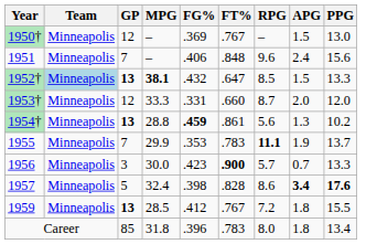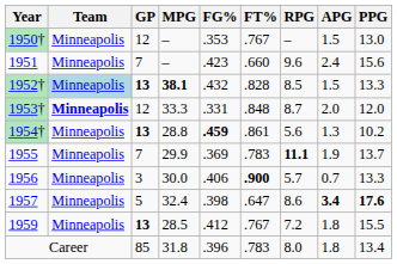 <table class="wikitable sortable" text-align:right;">
 <tr>
 <th>Year</th>
 <th>Team</th>
 <th>GP</th>
 <th>MPG</th>
 <th>FG%</th>
 <th>FT%</th>
 <th>RPG</th>
 <th>APG</th>
 <th>PPG</th>
 </tr>
 <tr>
 <td style="text-align:left;background:#afe6ba;"><a href='#'>1950</a>†</td>
 <td style="text-align:left;"><a href='#'>Minneapolis</a></td>
 <td>12</td>
 <td>–</td>
-<td>.369</td>
+<td>.353</td>
 <td>.767</td>
 <td>–</td>
 <td>1.5</td>
 <td>13.0</td>
 </tr>
 <tr>
 <td style="text-align:left;"><a href='#'>1951</a></td>
 <td style="text-align:left;"><a href='#'>Minneapolis</a></td>
 <td>7</td>
 <td>–</td>
-<td>.406</td>
-<td>.848</td>
+<td>.423</td>
+<td>.660</td>
 <td>9.6</td>
 <td>2.4</td>
 <td>15.6</td>
 </tr>
 <tr>
 <td style="text-align:left;background:#afe6ba;"><a href='#'>1952</a>†</td>
 <td style="background: lightblue; text-align:left;"><a href='#'>Minneapolis</a></td>
 <td><strong>13</strong></td>
 <td><strong>38.1</strong></td>
 <td>.432</td>
-<td>.647</td>
+<td>.828</td>
 <td>8.5</td>
 <td>1.5</td>
 <td>13.3</td>
 </tr>
 <tr>
 <td style="text-align:left;background:#afe6ba;"><a href='#'>1953</a>†</td>
-<td style="text-align:left;"><a href='#'>Minneapolis</a></td>
+<td style="text-align:left;"><strong><a href='#'>Minneapolis</a></strong></td>
 <td>12</td>
 <td>33.3</td>
 <td>.331</td>
-<td>.660</td>
+<td>.848</td>
 <td>8.7</td>
 <td>2.0</td>
 <td>12.0</td>
 </tr>
 <tr>
 <td style="text-align:left;background:#afe6ba;"><a href='#'>1954</a>†</td>
 <td style="text-align:left;"><a href='#'>Minneapolis</a></td>
 <td><strong>13</strong></td>
 <td>28.8</td>
 <td><strong>.459</strong></td>
 <td>.861</td>
 <td>5.6</td>
 <td>1.3</td>
 <td>10.2</td>
 </tr>
 <tr>
 <td style="text-align:left;"><a href='#'>1955</a></td>
 <td style="text-align:left;"><a href='#'>Minneapolis</a></td>
 <td>7</td>
 <td>29.9</td>
-<td>.353</td>
+<td>.369</td>
 <td>.783</td>
 <td><strong>11.1</strong></td>
 <td>1.9</td>
 <td>13.7</td>
 </tr>
 <tr>
 <td style="text-align:left;"><a href='#'>1956</a></td>
 <td style="text-align:left;"><a href='#'>Minneapolis</a></td>
 <td>3</td>
 <td>30.0</td>
-<td>.423</td>
+<td>.406</td>
 <td><strong>.900</strong></td>
 <td>5.7</td>
 <td>0.7</td>
 <td>13.3</td>
 </tr>
 <tr>
 <td style="text-align:left;"><a href='#'>1957</a></td>
 <td style="text-align:left;"><a href='#'>Minneapolis</a></td>
 <td>5</td>
 <td>32.4</td>
 <td>.398</td>
-<td>.828</td>
+<td>.647</td>
 <td>8.6</td>
 <td><strong>3.4</strong></td>
 <td><strong>17.6</strong></td>
 </tr>
 <tr>
 <td style="text-align:left;"><a href='#'>1959</a></td>
 <td style="text-align:left;"><a href='#'>Minneapolis</a></td>
 <td><strong>13</strong></td>
 <td>28.5</td>
 <td>.412</td>
 <td>.767</td>
 <td>7.2</td>
 <td>1.8</td>
 <td>15.5</td>
 </tr>
 <tr>
 <td colspan="2" style="text-align:center;">Career</td>
 <td>85</td>
 <td>31.8</td>
 <td>.396</td>
 <td>.783</td>
 <td>8.0</td>
 <td>1.8</td>
 <td>13.4</td>
 </tr>
 </table>
